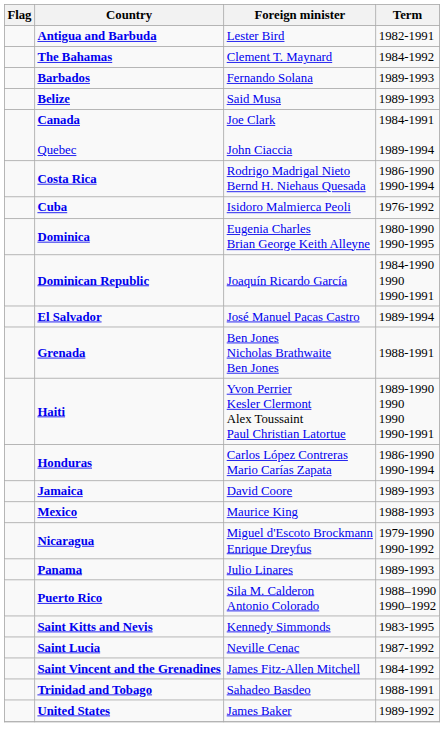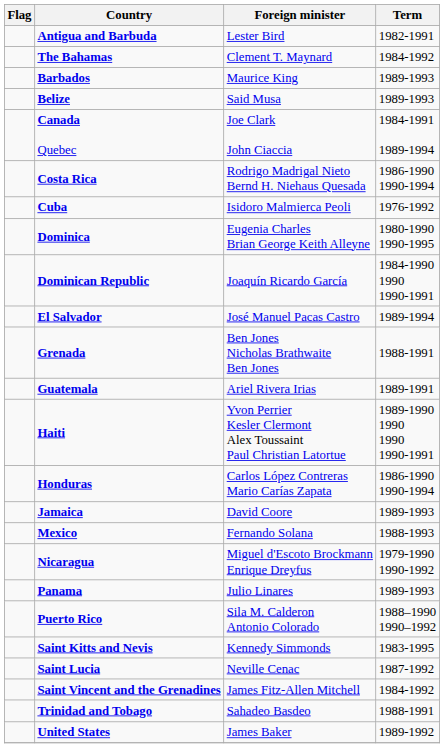 <table class="wikitable" style="font-size:95%;">
 <tr>
 <th>Flag</th>
 <th>Country</th>
 <th>Foreign minister</th>
 <th>Term</th>
 </tr>
 <tr>
 <td></td>
 <td><strong><a href='#'>Antigua and Barbuda</a></strong></td>
 <td><a href='#'>Lester Bird</a></td>
 <td>1982-1991</td>
 </tr>
 <tr>
 <td></td>
 <td><strong><a href='#'>The Bahamas</a></strong></td>
 <td><a href='#'>Clement T. Maynard</a></td>
 <td>1984-1992</td>
 </tr>
 <tr>
 <td></td>
 <td><strong><a href='#'>Barbados</a></strong></td>
-<td><a href='#'>Fernando Solana</a></td>
+<td><a href='#'>Maurice King</a></td>
 <td>1989-1993</td>
 </tr>
 <tr>
 <td></td>
 <td><strong><a href='#'>Belize</a></strong></td>
 <td><a href='#'>Said Musa</a></td>
 <td>1989-1993</td>
 </tr>
 <tr>
 <td><br><br></td>
 <td><strong><a href='#'>Canada</a></strong><br><br><a href='#'>Quebec</a></td>
 <td><a href='#'>Joe Clark</a><br><br><a href='#'>John Ciaccia</a></td>
 <td>1984-1991<br><br>1989-1994</td>
 </tr>
 <tr>
 <td></td>
 <td><strong><a href='#'>Costa Rica</a></strong></td>
 <td><a href='#'>Rodrigo Madrigal Nieto</a><br><a href='#'>Bernd H. Niehaus Quesada</a></td>
 <td>1986-1990<br>1990-1994</td>
 </tr>
 <tr>
 <td></td>
 <td><strong><a href='#'>Cuba</a></strong></td>
 <td><a href='#'>Isidoro Malmierca Peoli</a></td>
 <td>1976-1992</td>
 </tr>
 <tr>
 <td></td>
 <td><strong><a href='#'>Dominica</a></strong></td>
 <td><a href='#'>Eugenia Charles</a><br><a href='#'>Brian George Keith Alleyne</a></td>
 <td>1980-1990<br>1990-1995</td>
 </tr>
 <tr>
 <td></td>
 <td><strong><a href='#'>Dominican Republic</a></strong></td>
 <td><a href='#'>Joaquín Ricardo García</a></td>
 <td>1984-1990<br>1990<br>1990-1991</td>
 </tr>
 <tr>
 <td></td>
 <td><strong><a href='#'>El Salvador</a></strong></td>
 <td><a href='#'>José Manuel Pacas Castro</a></td>
 <td>1989-1994</td>
 </tr>
 <tr>
 <td></td>
 <td><strong><a href='#'>Grenada</a></strong></td>
 <td><a href='#'>Ben Jones</a><br><a href='#'>Nicholas Brathwaite</a><br><a href='#'>Ben Jones</a></td>
 <td>1988-1991</td>
 </tr>
 <tr>
 <td></td>
+<td><strong><a href='#'>Guatemala</a></strong></td>
+<td><a href='#'>Ariel Rivera Irias</a></td>
+<td>1989-1991</td>
+</tr>
+<tr>
+<td></td>
 <td><strong><a href='#'>Haiti</a></strong></td>
 <td><a href='#'>Yvon Perrier</a><br><a href='#'>Kesler Clermont</a><br>Alex Toussaint<br><a href='#'>Paul Christian Latortue</a></td>
 <td>1989-1990<br>1990<br>1990<br>1990-1991</td>
 </tr>
 <tr>
 <td></td>
 <td><strong><a href='#'>Honduras</a></strong></td>
 <td><a href='#'>Carlos López Contreras</a><br><a href='#'>Mario Carías Zapata</a></td>
 <td>1986-1990<br>1990-1994</td>
 </tr>
 <tr>
 <td></td>
 <td><strong><a href='#'>Jamaica</a></strong></td>
 <td><a href='#'>David Coore</a></td>
 <td>1989-1993</td>
 </tr>
 <tr>
 <td></td>
 <td><strong><a href='#'>Mexico</a></strong></td>
-<td><a href='#'>Maurice King</a></td>
+<td><a href='#'>Fernando Solana</a></td>
 <td>1988-1993</td>
 </tr>
 <tr>
 <td></td>
 <td><strong><a href='#'>Nicaragua</a></strong></td>
 <td><a href='#'>Miguel d'Escoto Brockmann</a><br><a href='#'>Enrique Dreyfus</a></td>
 <td>1979-1990<br>1990-1992</td>
 </tr>
 <tr>
 <td></td>
 <td><strong><a href='#'>Panama</a></strong></td>
 <td><a href='#'>Julio Linares</a></td>
 <td>1989-1993</td>
 </tr>
 <tr>
 <td></td>
 <td><strong><a href='#'>Puerto Rico</a></strong></td>
 <td><a href='#'>Sila M. Calderon</a> <br> <a href='#'>Antonio Colorado</a></td>
 <td>1988–1990 <br> 1990–1992</td>
 </tr>
 <tr>
 <td></td>
 <td><strong><a href='#'>Saint Kitts and Nevis</a></strong></td>
 <td><a href='#'>Kennedy Simmonds</a></td>
 <td>1983-1995</td>
 </tr>
 <tr>
 <td></td>
 <td><strong><a href='#'>Saint Lucia</a></strong></td>
 <td><a href='#'>Neville Cenac</a></td>
 <td>1987-1992</td>
 </tr>
 <tr>
 <td></td>
 <td><strong><a href='#'>Saint Vincent and the Grenadines</a></strong></td>
 <td><a href='#'>James Fitz-Allen Mitchell</a></td>
 <td>1984-1992</td>
 </tr>
 <tr>
 <td></td>
 <td><strong><a href='#'>Trinidad and Tobago</a></strong></td>
 <td><a href='#'>Sahadeo Basdeo</a></td>
 <td>1988-1991</td>
 </tr>
 <tr>
 <td></td>
 <td><strong><a href='#'>United States</a></strong></td>
 <td><a href='#'>James Baker</a></td>
 <td>1989-1992</td>
 </tr>
 <tr>
 </tr>
 </table>
